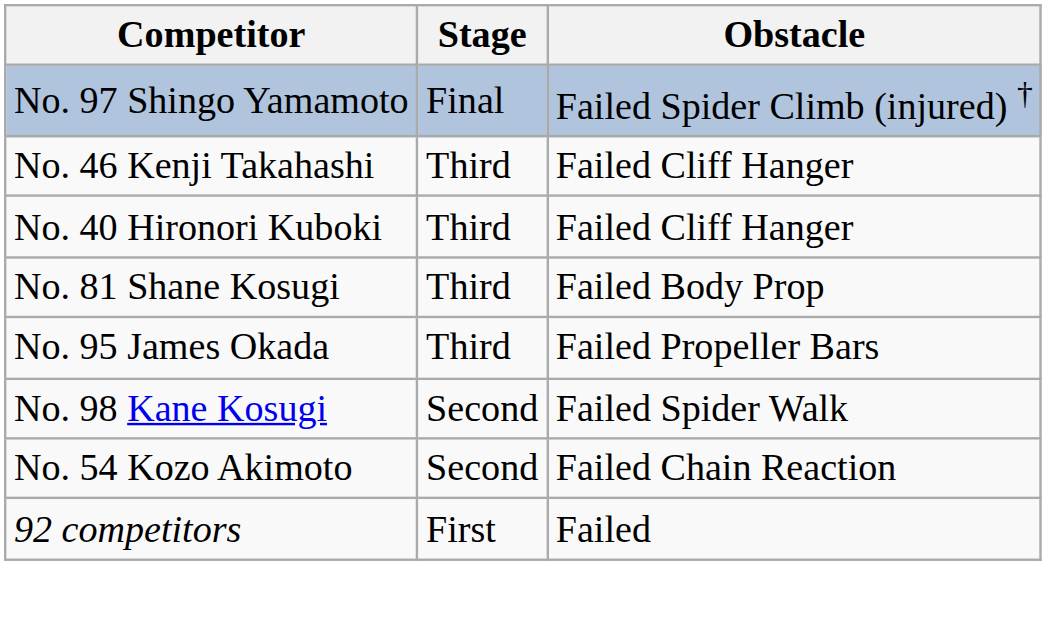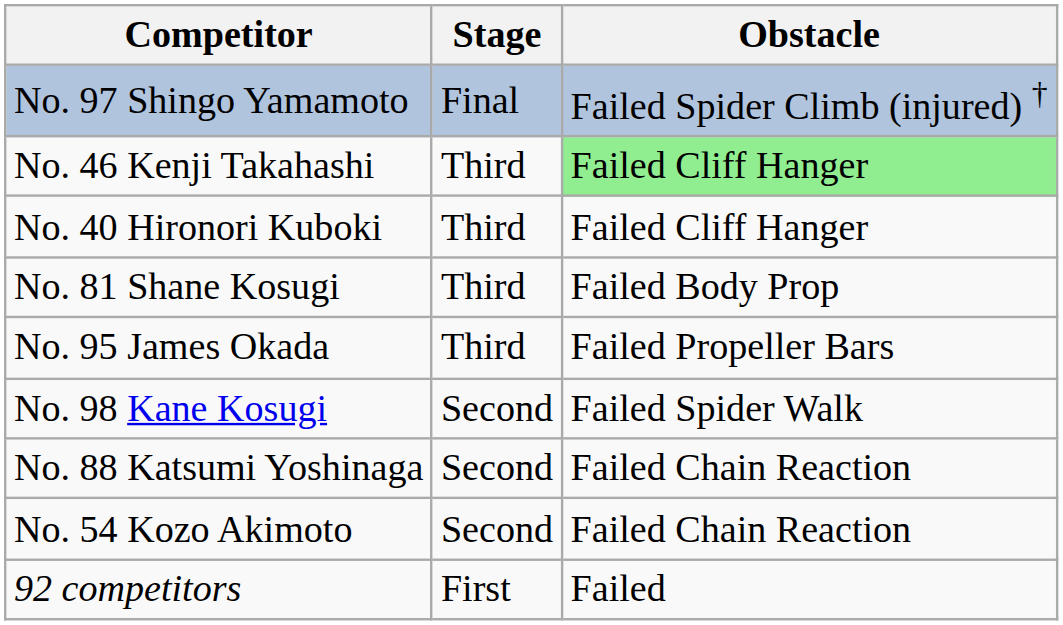 <table class="wikitable">
 <tr>
 <th>Competitor</th>
 <th>Stage</th>
 <th>Obstacle</th>
 </tr>
 <tr bgcolor="lightsteelblue">
 <td>No. 97 Shingo Yamamoto</td>
 <td>Final</td>
 <td>Failed Spider Climb (injured) <sup>†</sup></td>
 </tr>
 <tr>
 <td>No. 46 Kenji Takahashi</td>
 <td>Third</td>
-<td>Failed Cliff Hanger</td>
+<td style="background: lightgreen;">Failed Cliff Hanger</td>
 </tr>
 <tr>
 <td>No. 40 Hironori Kuboki</td>
 <td>Third</td>
 <td>Failed Cliff Hanger</td>
 </tr>
 <tr>
 <td>No. 81 Shane Kosugi</td>
 <td>Third</td>
 <td>Failed Body Prop</td>
 </tr>
 <tr>
 <td>No. 95 James Okada</td>
 <td>Third</td>
 <td>Failed Propeller Bars</td>
 </tr>
 <tr>
 <td>No. 98 <a href='#'>Kane Kosugi</a></td>
 <td>Second</td>
 <td>Failed Spider Walk</td>
 </tr>
 <tr>
+<td>No. 88 Katsumi Yoshinaga</td>
+<td>Second</td>
+<td>Failed Chain Reaction</td>
+</tr>
+<tr>
 <td>No. 54 Kozo Akimoto</td>
 <td>Second</td>
 <td>Failed Chain Reaction</td>
 </tr>
 <tr>
 <td><em>92 competitors</em></td>
 <td>First</td>
 <td>Failed</td>
 </tr>
 </table>
